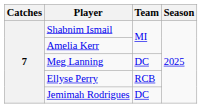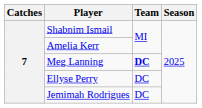 <table class="wikitable">
 <tr>
 <th>Catches</th>
 <th>Player</th>
 <th>Team</th>
 <th>Season</th>
 </tr>
 <tr>
 <th rowspan="5">7</th>
 <td><a href='#'>Shabnim Ismail</a></td>
 <td rowspan="2"><a href='#'>MI</a></td>
 <td rowspan="5"><a href='#'>2025</a></td>
 </tr>
 <tr>
 <td><a href='#'>Amelia Kerr</a></td>
 </tr>
 <tr>
 <td><a href='#'>Meg Lanning</a></td>
-<td><a href='#'>DC</a></td>
+<td><strong><a href='#'>DC</a></strong></td>
 </tr>
 <tr>
 <td><a href='#'>Ellyse Perry</a></td>
-<td><a href='#'>RCB</a></td>
+<td><a href='#'>DC</a></td>
 </tr>
 <tr>
 <td><a href='#'>Jemimah Rodrigues</a></td>
 <td><a href='#'>DC</a></td>
 </tr>
 </table>
